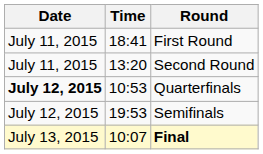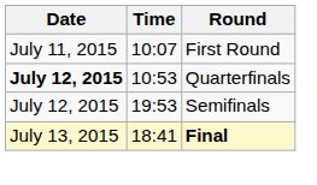 <table class="wikitable">
 <tr>
 <th>Date</th>
 <th>Time</th>
 <th>Round</th>
 </tr>
 <tr>
 <td>July 11, 2015</td>
-<td>18:41</td>
+<td>10:07</td>
 <td>First Round</td>
-</tr>
-<tr>
-<td>July 11, 2015</td>
-<td>13:20</td>
-<td>Second Round</td>
 </tr>
 <tr>
 <td><strong>July 12, 2015</strong></td>
 <td>10:53</td>
 <td>Quarterfinals</td>
 </tr>
 <tr>
 <td>July 12, 2015</td>
 <td>19:53</td>
 <td>Semifinals</td>
 </tr>
 <tr style=background:lemonchiffon>
 <td>July 13, 2015</td>
-<td>10:07</td>
+<td>18:41</td>
 <td><strong>Final</strong></td>
 </tr>
 </table>
